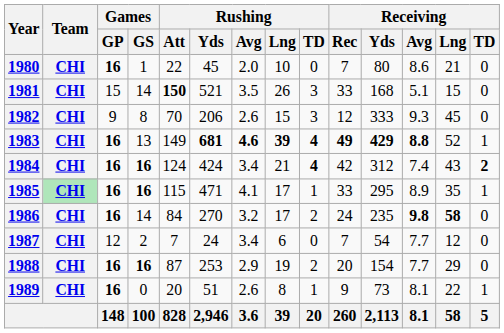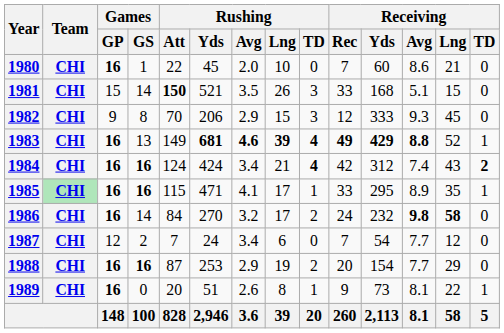 <table class="wikitable" style="text-align:center;">
 <tr>
 <th rowspan="2">Year</th>
 <th rowspan="2">Team</th>
 <th colspan="2">Games</th>
 <th colspan="5">Rushing</th>
 <th colspan="5">Receiving</th>
 </tr>
 <tr>
 <th>GP</th>
 <th>GS</th>
 <th>Att</th>
 <th>Yds</th>
 <th>Avg</th>
 <th>Lng</th>
 <th>TD</th>
 <th>Rec</th>
 <th>Yds</th>
 <th>Avg</th>
 <th>Lng</th>
 <th>TD</th>
 </tr>
 <tr>
 <th><a href='#'>1980</a></th>
 <th><a href='#'>CHI</a></th>
 <td><strong>16</strong></td>
 <td>1</td>
 <td>22</td>
 <td>45</td>
 <td>2.0</td>
 <td>10</td>
 <td>0</td>
 <td>7</td>
-<td>80</td>
+<td>60</td>
 <td>8.6</td>
 <td>21</td>
 <td>0</td>
 </tr>
 <tr>
 <th><a href='#'>1981</a></th>
 <th><a href='#'>CHI</a></th>
 <td>15</td>
 <td>14</td>
 <td><strong>150</strong></td>
 <td>521</td>
 <td>3.5</td>
 <td>26</td>
 <td>3</td>
 <td>33</td>
 <td>168</td>
 <td>5.1</td>
 <td>15</td>
 <td>0</td>
 </tr>
 <tr>
 <th><a href='#'>1982</a></th>
 <th><a href='#'>CHI</a></th>
 <td>9</td>
 <td>8</td>
 <td>70</td>
 <td>206</td>
-<td>2.6</td>
+<td>2.9</td>
 <td>15</td>
 <td>3</td>
 <td>12</td>
 <td>333</td>
 <td>9.3</td>
 <td>45</td>
 <td>0</td>
 </tr>
 <tr>
 <th><a href='#'>1983</a></th>
 <th><a href='#'>CHI</a></th>
 <td><strong>16</strong></td>
 <td>13</td>
 <td>149</td>
 <td><strong>681</strong></td>
 <td><strong>4.6</strong></td>
 <td><strong>39</strong></td>
 <td><strong>4</strong></td>
 <td><strong>49</strong></td>
 <td><strong>429</strong></td>
 <td><strong>8.8</strong></td>
 <td>52</td>
 <td>1</td>
 </tr>
 <tr>
 <th><a href='#'>1984</a></th>
 <th><a href='#'>CHI</a></th>
 <td><strong>16</strong></td>
 <td><strong>16</strong></td>
 <td>124</td>
 <td>424</td>
 <td>3.4</td>
 <td>21</td>
 <td><strong>4</strong></td>
 <td>42</td>
 <td>312</td>
 <td>7.4</td>
 <td>43</td>
 <td><strong>2</strong></td>
 </tr>
 <tr>
 <th><a href='#'>1985</a></th>
 <th style="background:#afe6ba; width:3em;"><a href='#'>CHI</a></th>
 <td><strong>16</strong></td>
 <td><strong>16</strong></td>
 <td>115</td>
 <td>471</td>
 <td>4.1</td>
 <td>17</td>
 <td>1</td>
 <td>33</td>
 <td>295</td>
 <td>8.9</td>
 <td>35</td>
 <td>1</td>
 </tr>
 <tr>
 <th><a href='#'>1986</a></th>
 <th><a href='#'>CHI</a></th>
 <td><strong>16</strong></td>
 <td>14</td>
 <td>84</td>
 <td>270</td>
 <td>3.2</td>
 <td>17</td>
 <td>2</td>
 <td>24</td>
-<td>235</td>
+<td>232</td>
 <td><strong>9.8</strong></td>
 <td><strong>58</strong></td>
 <td>0</td>
 </tr>
 <tr>
 <th><a href='#'>1987</a></th>
 <th><a href='#'>CHI</a></th>
 <td>12</td>
 <td>2</td>
 <td>7</td>
 <td>24</td>
 <td>3.4</td>
 <td>6</td>
 <td>0</td>
 <td>7</td>
 <td>54</td>
 <td>7.7</td>
 <td>12</td>
 <td>0</td>
 </tr>
 <tr>
 <th><a href='#'>1988</a></th>
 <th><a href='#'>CHI</a></th>
 <td><strong>16</strong></td>
 <td><strong>16</strong></td>
 <td>87</td>
 <td>253</td>
 <td>2.9</td>
 <td>19</td>
 <td>2</td>
 <td>20</td>
 <td>154</td>
 <td>7.7</td>
 <td>29</td>
 <td>0</td>
 </tr>
 <tr>
 <th><a href='#'>1989</a></th>
 <th><a href='#'>CHI</a></th>
 <td><strong>16</strong></td>
 <td>0</td>
 <td>20</td>
 <td>51</td>
 <td>2.6</td>
 <td>8</td>
 <td>1</td>
 <td>9</td>
 <td>73</td>
 <td>8.1</td>
 <td>22</td>
 <td>1</td>
 </tr>
 <tr>
 <th colspan="2"></th>
 <th>148</th>
 <th>100</th>
 <th>828</th>
 <th>2,946</th>
 <th>3.6</th>
 <th>39</th>
 <th>20</th>
 <th>260</th>
 <th>2,113</th>
 <th>8.1</th>
 <th>58</th>
 <th>5</th>
 </tr>
 </table>
